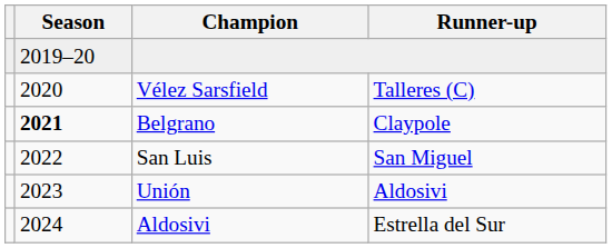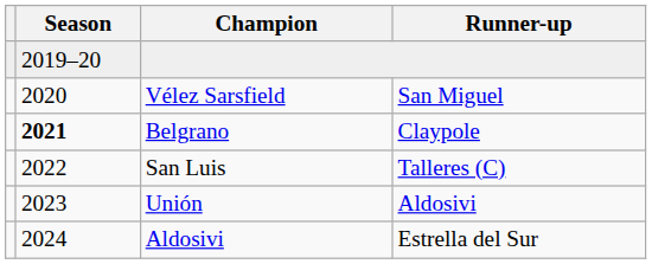 <table class="wikitable sortable">
 <tr>
 <th width=></th>
 <th width=80px>Season</th>
 <th width=170px>Champion</th>
 <th width=170px>Runner-up</th>
 </tr>
 <tr bgcolor=#efefef>
 <td></td>
 <td>2019–20</td>
 <td colspan=3></td>
 </tr>
 <tr>
 <td></td>
 <td>2020</td>
 <td><a href='#'>Vélez Sarsfield</a></td>
-<td><a href='#'>Talleres (C)</a></td>
+<td><a href='#'>San Miguel</a></td>
 </tr>
 <tr>
 <td></td>
 <td><strong>2021</strong></td>
 <td><a href='#'>Belgrano</a></td>
 <td><a href='#'>Claypole</a></td>
 </tr>
 <tr>
 <td></td>
 <td>2022</td>
 <td>San Luis</td>
-<td><a href='#'>San Miguel</a></td>
+<td><a href='#'>Talleres (C)</a></td>
 </tr>
 <tr>
 <td></td>
 <td>2023</td>
 <td><a href='#'>Unión</a></td>
 <td><a href='#'>Aldosivi</a></td>
 </tr>
 <tr>
 <td></td>
 <td>2024</td>
 <td><a href='#'>Aldosivi</a></td>
 <td>Estrella del Sur</td>
 </tr>
 </table>
